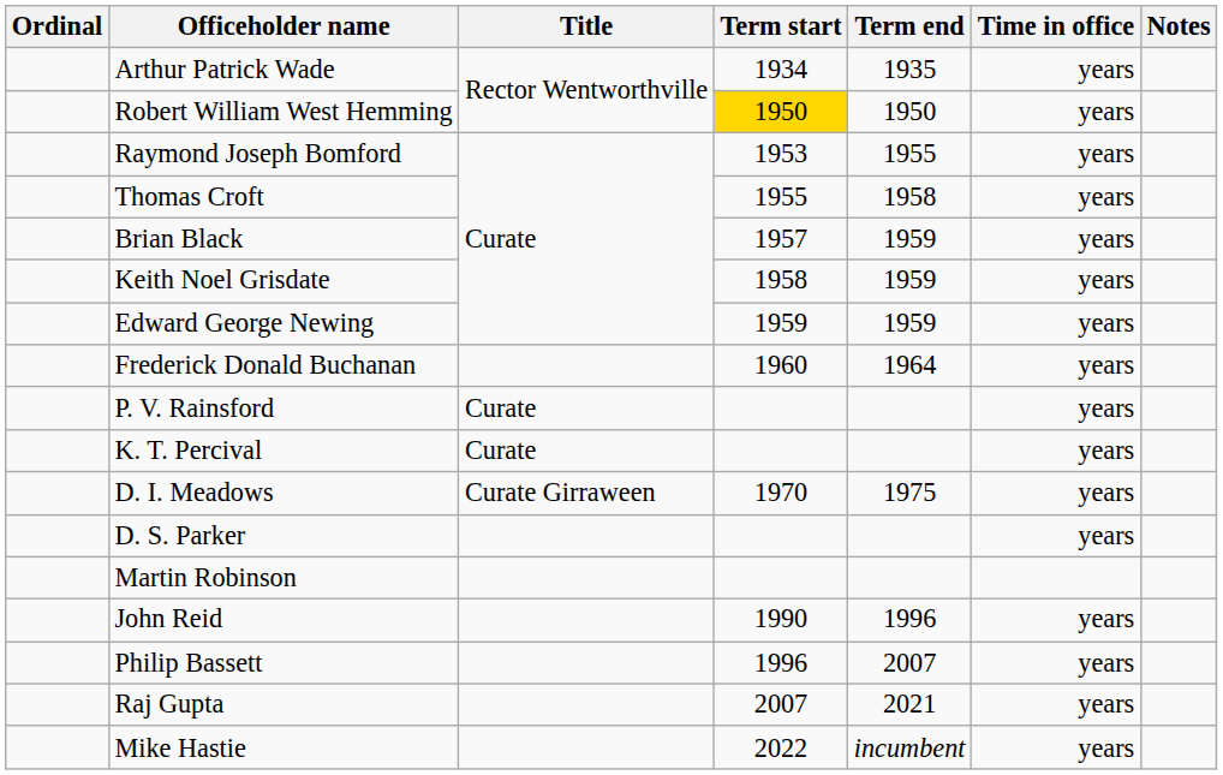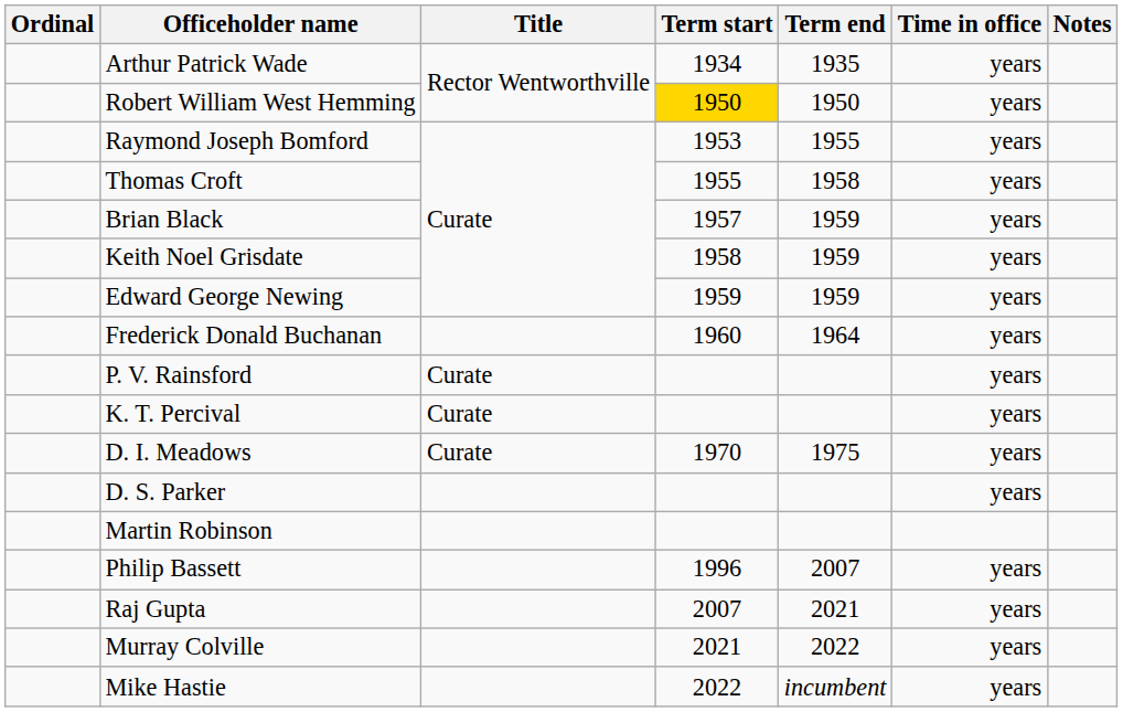 <table class="wikitable sortable">
 <tr>
 <th>Ordinal</th>
 <th>Officeholder name</th>
 <th>Title</th>
 <th>Term start</th>
 <th>Term end</th>
 <th>Time in office</th>
 <th>Notes</th>
 </tr>
 <tr>
 <td align=center></td>
 <td>Arthur Patrick Wade</td>
 <td rowspan=2>Rector Wentworthville</td>
 <td align=center>1934</td>
 <td align=center>1935</td>
 <td align=right> years</td>
 <td></td>
 </tr>
 <tr>
 <td align=center></td>
 <td>Robert William West Hemming</td>
 <td align=center style="background: gold;">1950</td>
 <td align=center>1950</td>
 <td align=right> years</td>
 <td></td>
 </tr>
 <tr>
 <td align=center></td>
 <td>Raymond Joseph Bomford</td>
 <td rowspan=5>Curate</td>
 <td align=center>1953</td>
 <td align=center>1955</td>
 <td align=right> years</td>
 <td></td>
 </tr>
 <tr>
 <td align=center></td>
 <td>Thomas Croft</td>
 <td align=center>1955</td>
 <td align=center>1958</td>
 <td align=right> years</td>
 <td></td>
 </tr>
 <tr>
 <td align=center></td>
 <td>Brian Black</td>
 <td align=center>1957</td>
 <td align=center>1959</td>
 <td align=right> years</td>
 <td></td>
 </tr>
 <tr>
 <td align=center></td>
 <td>Keith Noel Grisdate</td>
 <td align=center>1958</td>
 <td align=center>1959</td>
 <td align=right> years</td>
 <td></td>
 </tr>
 <tr>
 <td align=center></td>
 <td>Edward George Newing</td>
 <td align=center>1959</td>
 <td align=center>1959</td>
 <td align=right> years</td>
 <td></td>
 </tr>
 <tr>
 <td align=center></td>
 <td>Frederick Donald Buchanan</td>
 <td></td>
 <td align=center>1960</td>
 <td align=center>1964</td>
 <td align=right> years</td>
 <td></td>
 </tr>
 <tr>
 <td align=center></td>
 <td>P. V. Rainsford</td>
 <td>Curate<br></td>
 <td align=center></td>
 <td align=center></td>
 <td align=right> years</td>
 <td></td>
 </tr>
 <tr>
 <td align=center></td>
 <td>K. T. Percival</td>
 <td>Curate<br></td>
 <td align=center></td>
 <td align=center></td>
 <td align=right> years</td>
 <td></td>
 </tr>
 <tr>
 <td align=center></td>
 <td>D. I. Meadows</td>
-<td>Curate Girraween<br></td>
+<td>Curate</td>
 <td align=center>1970</td>
 <td align=center>1975</td>
 <td align=right> years</td>
 <td></td>
 </tr>
 <tr>
 <td align=center></td>
 <td>D. S. Parker</td>
 <td></td>
 <td align=center></td>
 <td align=center></td>
 <td align=right> years</td>
 <td></td>
 </tr>
 <tr>
 <td align=center></td>
 <td>Martin Robinson</td>
 <td></td>
 <td align=center></td>
 <td align=center></td>
 <td align=right></td>
 <td></td>
 </tr>
 <tr>
 <td align=center></td>
-<td>John Reid</td>
-<td></td>
-<td align=center>1990</td>
-<td align=center>1996</td>
-<td align=right> years</td>
-<td></td>
-</tr>
-<tr>
-<td align=center></td>
 <td>Philip Bassett</td>
 <td></td>
 <td align=center>1996</td>
 <td align=center>2007</td>
 <td align=right> years</td>
 <td></td>
 </tr>
 <tr>
 <td align=center></td>
 <td>Raj Gupta</td>
 <td></td>
 <td align=center>2007</td>
 <td align=center>2021</td>
 <td align=right> years</td>
 <td></td>
 </tr>
 <tr>
 <td align=center></td>
+<td>Murray Colville</td>
+<td></td>
+<td align=center>2021</td>
+<td align=center>2022</td>
+<td align=right> years</td>
+<td></td>
+</tr>
+<tr>
+<td align=center></td>
 <td>Mike Hastie</td>
 <td></td>
 <td align=center>2022</td>
 <td align=center><em>incumbent</em></td>
 <td align=right> years</td>
 <td></td>
 </tr>
 </table>
